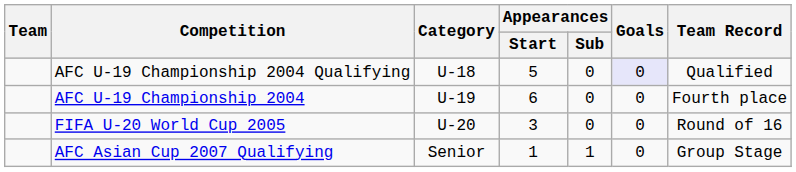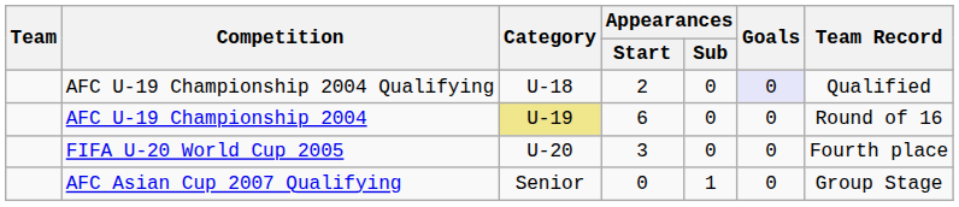 <table class="wikitable" style="font-size:90%; text-align: center;">
 <tr>
 <th rowspan="2">Team</th>
 <th rowspan="2">Competition</th>
 <th rowspan="2">Category</th>
 <th colspan="2">Appearances</th>
 <th rowspan="2">Goals</th>
 <th rowspan="2">Team Record</th>
 </tr>
 <tr>
 <th>Start</th>
 <th>Sub</th>
 </tr>
 <tr>
 <td align="left"></td>
 <td align="left">AFC U-19 Championship 2004 Qualifying</td>
 <td>U-18</td>
-<td>5</td>
+<td>2</td>
 <td>0</td>
 <td style="background: lavender;">0</td>
 <td>Qualified</td>
 </tr>
 <tr>
 <td align="left"></td>
 <td align="left"><a href='#'>AFC U-19 Championship 2004</a></td>
-<td>U-19</td>
+<td style="background: khaki;">U-19</td>
 <td>6</td>
 <td>0</td>
 <td>0</td>
-<td>Fourth place</td>
+<td>Round of 16</td>
 </tr>
 <tr>
 <td align="left"></td>
 <td align="left"><a href='#'>FIFA U-20 World Cup 2005</a></td>
 <td>U-20</td>
 <td>3</td>
 <td>0</td>
 <td>0</td>
-<td>Round of 16</td>
+<td>Fourth place</td>
 </tr>
 <tr>
 <td align="left"></td>
 <td align="left"><a href='#'>AFC Asian Cup 2007 Qualifying</a></td>
 <td>Senior</td>
-<td>1</td>
+<td>0</td>
 <td>1</td>
 <td>0</td>
 <td>Group Stage</td>
 </tr>
 </table>
